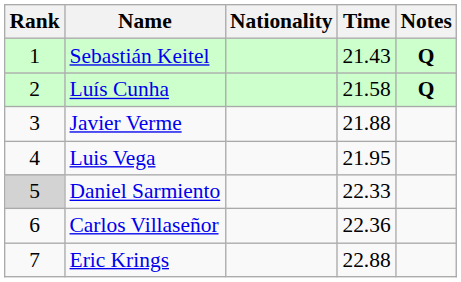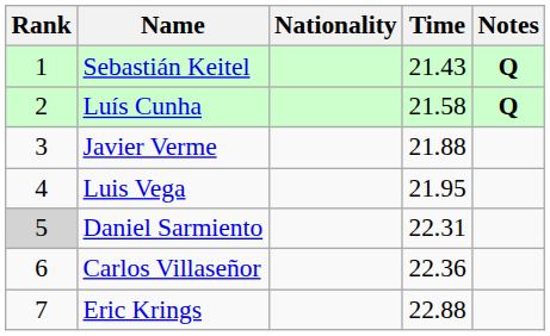 <table class="wikitable sortable" style="text-align:center">
 <tr>
 <th>Rank</th>
 <th>Name</th>
 <th>Nationality</th>
 <th>Time</th>
 <th>Notes</th>
 </tr>
 <tr bgcolor=ccffcc>
 <td align=center>1</td>
 <td align=left><a href='#'>Sebastián Keitel</a></td>
 <td align=left></td>
 <td>21.43</td>
 <td><strong>Q</strong></td>
 </tr>
 <tr bgcolor=ccffcc>
 <td align=center>2</td>
 <td align=left><a href='#'>Luís Cunha</a></td>
 <td align=left></td>
 <td>21.58</td>
 <td><strong>Q</strong></td>
 </tr>
 <tr>
 <td align=center>3</td>
 <td align=left><a href='#'>Javier Verme</a></td>
 <td align=left></td>
 <td>21.88</td>
 <td></td>
 </tr>
 <tr>
 <td align=center>4</td>
 <td align=left><a href='#'>Luis Vega</a></td>
 <td align=left></td>
 <td>21.95</td>
 <td></td>
 </tr>
 <tr>
 <td align=center style="background: lightgrey;">5</td>
 <td align=left><a href='#'>Daniel Sarmiento</a></td>
 <td align=left></td>
-<td>22.33</td>
+<td>22.31</td>
 <td></td>
 </tr>
 <tr>
 <td align=center>6</td>
 <td align=left><a href='#'>Carlos Villaseñor</a></td>
 <td align=left></td>
 <td>22.36</td>
 <td></td>
 </tr>
 <tr>
 <td align=center>7</td>
 <td align=left><a href='#'>Eric Krings</a></td>
 <td align=left></td>
 <td>22.88</td>
 <td></td>
 </tr>
 </table>
